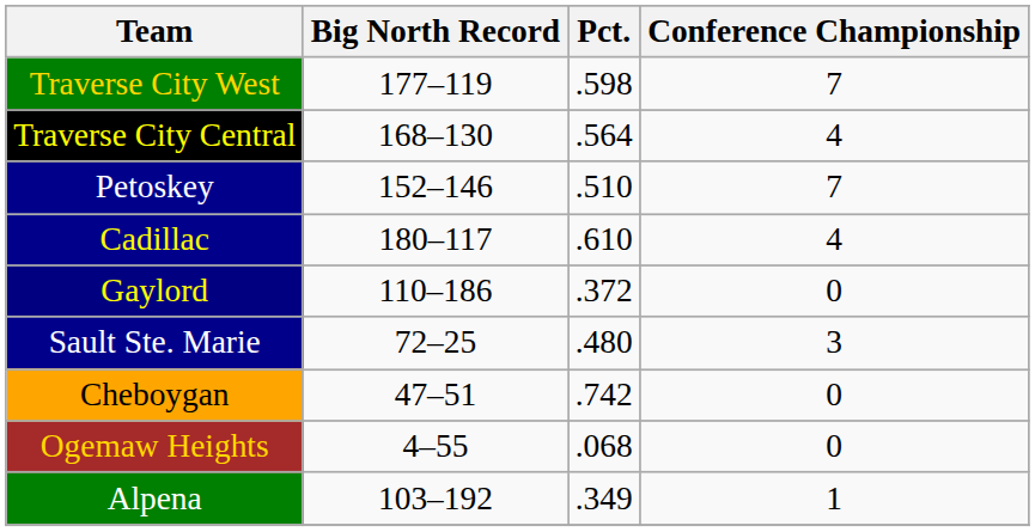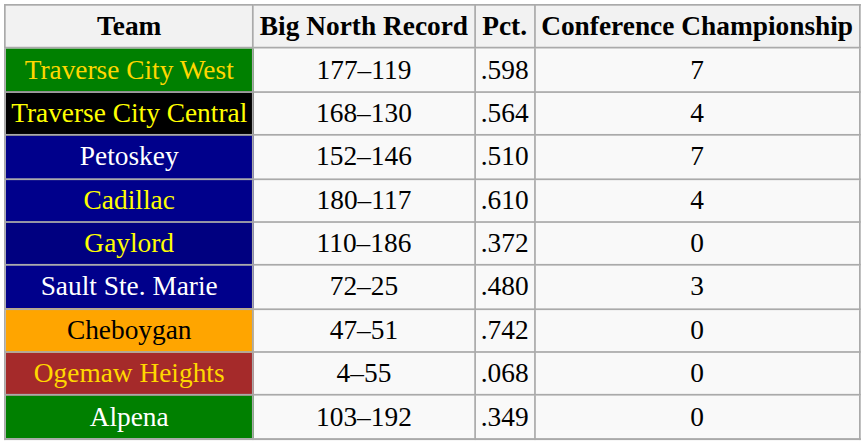 <table class="wikitable sortable" style="text-align:center">
 <tr>
 <th>Team</th>
 <th>Big North Record</th>
 <th>Pct.</th>
 <th>Conference Championship</th>
 </tr>
 <tr>
 <td !align=center style="background:green;color:gold">Traverse City West</td>
 <td>177–119</td>
 <td>.598</td>
 <td>7</td>
 </tr>
 <tr>
 <td !align=center style="background:black;color:yellow">Traverse City Central</td>
 <td>168–130</td>
 <td>.564</td>
 <td>4</td>
 </tr>
 <tr>
 <td !align=center style="background:darkblue;color:white">Petoskey</td>
 <td>152–146</td>
 <td>.510</td>
 <td>7</td>
 </tr>
 <tr>
 <td !align=center style="background:darkblue;color:yellow">Cadillac</td>
 <td>180–117</td>
 <td>.610</td>
 <td>4</td>
 </tr>
 <tr>
 <td !align=center style="background:navy;color:yellow">Gaylord</td>
 <td>110–186</td>
 <td>.372</td>
 <td>0</td>
 </tr>
 <tr>
 <td !align=center style="background:darkblue;color:white">Sault Ste. Marie</td>
 <td>72–25</td>
 <td>.480</td>
 <td>3</td>
 </tr>
 <tr>
 <td !align=center style="background:orange;color:black">Cheboygan</td>
 <td>47–51</td>
 <td>.742</td>
 <td>0</td>
 </tr>
 <tr>
 <td !align=center style="background:brown;color:gold">Ogemaw Heights</td>
 <td>4–55</td>
 <td>.068</td>
 <td>0</td>
 </tr>
 <tr>
 <td !align=center style="background:green;color:white">Alpena</td>
 <td>103–192</td>
 <td>.349</td>
-<td>1</td>
+<td>0</td>
 </tr>
 <tr>
 </tr>
 </table>
